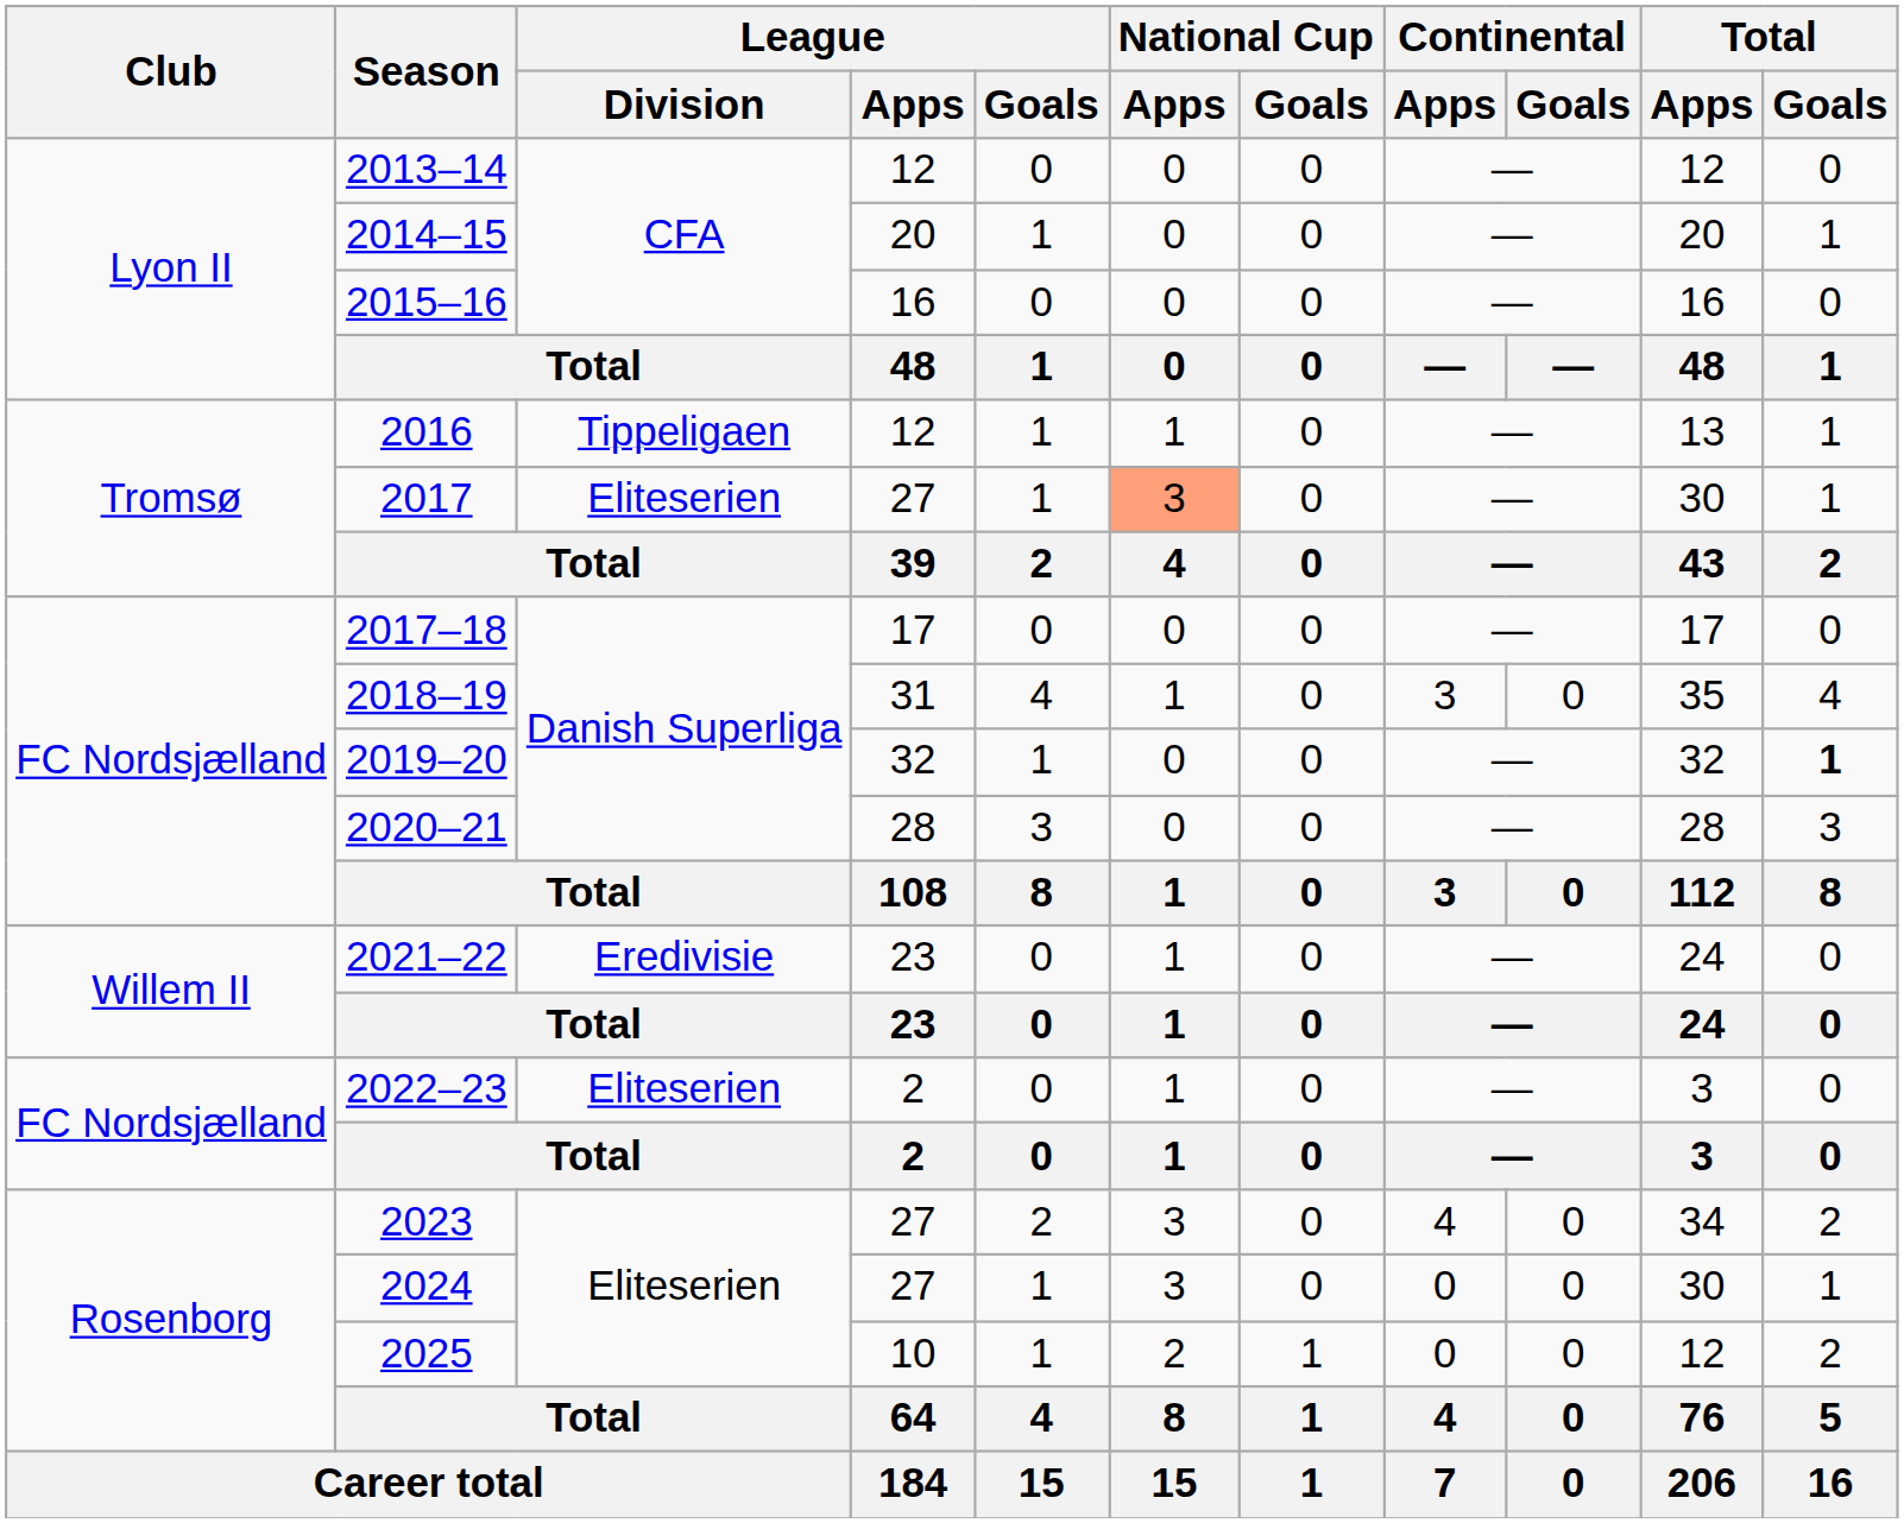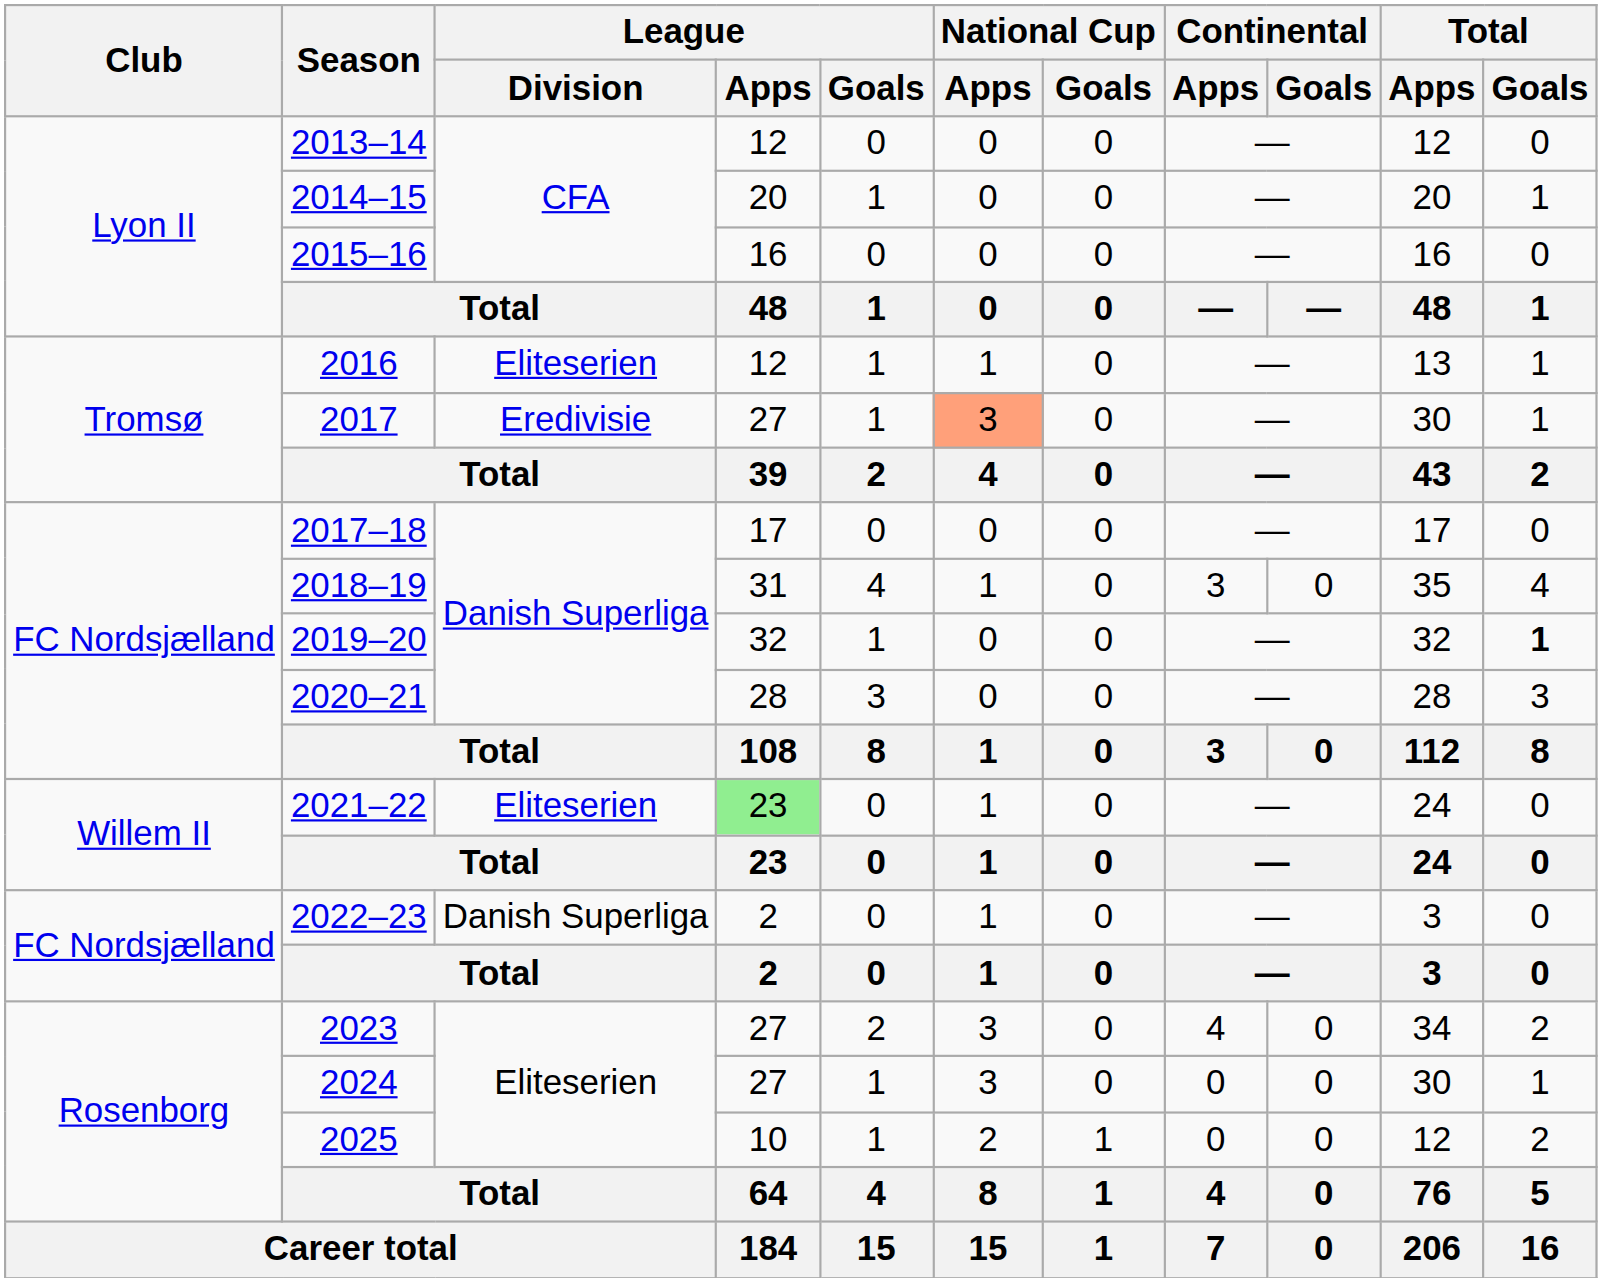 <table class="wikitable" style="text-align: center;">
 <tr>
 <th rowspan="2">Club</th>
 <th rowspan="2">Season</th>
 <th colspan="3">League</th>
 <th colspan="2">National Cup</th>
 <th colspan="2">Continental</th>
 <th colspan="2">Total</th>
 </tr>
 <tr>
 <th>Division</th>
 <th>Apps</th>
 <th>Goals</th>
 <th>Apps</th>
 <th>Goals</th>
 <th>Apps</th>
 <th>Goals</th>
 <th>Apps</th>
 <th>Goals</th>
 </tr>
 <tr>
 <td rowspan="4"><a href='#'>Lyon II</a></td>
 <td><a href='#'>2013–14</a></td>
 <td rowspan="3"><a href='#'>CFA</a></td>
 <td>12</td>
 <td>0</td>
 <td>0</td>
 <td>0</td>
 <td colspan="2">—</td>
 <td>12</td>
 <td>0</td>
 </tr>
 <tr>
 <td><a href='#'>2014–15</a></td>
 <td>20</td>
 <td>1</td>
 <td>0</td>
 <td>0</td>
 <td colspan="2">—</td>
 <td>20</td>
 <td>1</td>
 </tr>
 <tr>
 <td><a href='#'>2015–16</a></td>
 <td>16</td>
 <td>0</td>
 <td>0</td>
 <td>0</td>
 <td colspan="2">—</td>
 <td>16</td>
 <td>0</td>
 </tr>
 <tr>
 <th colspan="2">Total</th>
 <th>48</th>
 <th>1</th>
 <th>0</th>
 <th>0</th>
 <th>—</th>
 <th>—</th>
 <th>48</th>
 <th>1</th>
 </tr>
 <tr>
 <td rowspan="3"><a href='#'>Tromsø</a></td>
 <td><a href='#'>2016</a></td>
-<td><a href='#'>Tippeligaen</a></td>
+<td><a href='#'>Eliteserien</a></td>
 <td>12</td>
 <td>1</td>
 <td>1</td>
 <td>0</td>
 <td colspan="2">—</td>
 <td>13</td>
 <td>1</td>
 </tr>
 <tr>
 <td><a href='#'>2017</a></td>
-<td><a href='#'>Eliteserien</a></td>
+<td><a href='#'>Eredivisie</a></td>
 <td>27</td>
 <td>1</td>
 <td style="background: lightsalmon;">3</td>
 <td>0</td>
 <td colspan="2">—</td>
 <td>30</td>
 <td>1</td>
 </tr>
 <tr>
 <th colspan="2">Total</th>
 <th>39</th>
 <th>2</th>
 <th>4</th>
 <th>0</th>
 <th colspan="2">—</th>
 <th>43</th>
 <th>2</th>
 </tr>
 <tr>
 <td rowspan="5"><a href='#'>FC Nordsjælland</a></td>
 <td><a href='#'>2017–18</a></td>
 <td rowspan="4"><a href='#'>Danish Superliga</a></td>
 <td>17</td>
 <td>0</td>
 <td>0</td>
 <td>0</td>
 <td colspan="2">—</td>
 <td>17</td>
 <td>0</td>
 </tr>
 <tr>
 <td><a href='#'>2018–19</a></td>
 <td>31</td>
 <td>4</td>
 <td>1</td>
 <td>0</td>
 <td>3</td>
 <td>0</td>
 <td>35</td>
 <td>4</td>
 </tr>
 <tr>
 <td><a href='#'>2019–20</a></td>
 <td>32</td>
 <td>1</td>
 <td>0</td>
 <td>0</td>
 <td colspan="2">—</td>
 <td>32</td>
 <td><strong>1</strong></td>
 </tr>
 <tr>
 <td><a href='#'>2020–21</a></td>
 <td>28</td>
 <td>3</td>
 <td>0</td>
 <td>0</td>
 <td colspan="2">—</td>
 <td>28</td>
 <td>3</td>
 </tr>
 <tr>
 <th colspan="2">Total</th>
 <th>108</th>
 <th>8</th>
 <th>1</th>
 <th>0</th>
 <th>3</th>
 <th>0</th>
 <th>112</th>
 <th>8</th>
 </tr>
 <tr>
 <td rowspan="2"><a href='#'>Willem II</a></td>
 <td><a href='#'>2021–22</a></td>
-<td><a href='#'>Eredivisie</a></td>
-<td>23</td>
+<td><a href='#'>Eliteserien</a></td>
+<td style="background: lightgreen;">23</td>
 <td>0</td>
 <td>1</td>
 <td>0</td>
 <td colspan="2">—</td>
 <td>24</td>
 <td>0</td>
 </tr>
 <tr>
 <th colspan="2">Total</th>
 <th>23</th>
 <th>0</th>
 <th>1</th>
 <th>0</th>
 <th colspan="2">—</th>
 <th>24</th>
 <th>0</th>
 </tr>
 <tr>
 <td rowspan="2"><a href='#'>FC Nordsjælland</a></td>
 <td><a href='#'>2022–23</a></td>
-<td><a href='#'>Eliteserien</a></td>
+<td>Danish Superliga</td>
 <td>2</td>
 <td>0</td>
 <td>1</td>
 <td>0</td>
 <td colspan="2">—</td>
 <td>3</td>
 <td>0</td>
 </tr>
 <tr>
 <th colspan="2">Total</th>
 <th>2</th>
 <th>0</th>
 <th>1</th>
 <th>0</th>
 <th colspan="2">—</th>
 <th>3</th>
 <th>0</th>
 </tr>
 <tr>
 <td rowspan="4"><a href='#'>Rosenborg</a></td>
 <td><a href='#'>2023</a></td>
 <td rowspan="3">Eliteserien</td>
 <td>27</td>
 <td>2</td>
 <td>3</td>
 <td>0</td>
 <td>4</td>
 <td>0</td>
 <td>34</td>
 <td>2</td>
 </tr>
 <tr>
 <td><a href='#'>2024</a></td>
 <td>27</td>
 <td>1</td>
 <td>3</td>
 <td>0</td>
 <td>0</td>
 <td>0</td>
 <td>30</td>
 <td>1</td>
 </tr>
 <tr>
 <td><a href='#'>2025</a></td>
 <td>10</td>
 <td>1</td>
 <td>2</td>
 <td>1</td>
 <td>0</td>
 <td>0</td>
 <td>12</td>
 <td>2</td>
 </tr>
 <tr>
 <th colspan="2">Total</th>
 <th>64</th>
 <th>4</th>
 <th>8</th>
 <th>1</th>
 <th>4</th>
 <th>0</th>
 <th>76</th>
 <th>5</th>
 </tr>
 <tr>
 <th colspan="3">Career total</th>
 <th>184</th>
 <th>15</th>
 <th>15</th>
 <th>1</th>
 <th>7</th>
 <th>0</th>
 <th>206</th>
 <th>16</th>
 </tr>
 </table>
